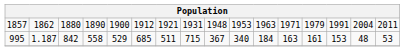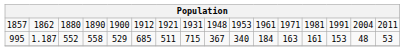 <table class="wikitable" style="margin: 0.5em auto; text-align: center;">
 <tr>
 <th colspan="16">Population</th>
 </tr>
 <tr>
 <td>1857</td>
 <td>1862</td>
 <td>1880</td>
 <td>1890</td>
 <td>1900</td>
 <td>1912</td>
 <td>1921</td>
 <td>1931</td>
 <td>1948</td>
 <td>1953</td>
-<td>1963</td>
+<td>1961</td>
 <td>1971</td>
-<td>1979</td>
+<td>1981</td>
 <td>1991</td>
 <td>2004</td>
 <td>2011</td>
 </tr>
 <tr>
 <td>995</td>
 <td>1.187</td>
-<td>842</td>
+<td>552</td>
 <td>558</td>
 <td>529</td>
 <td>685</td>
 <td>511</td>
 <td>715</td>
 <td>367</td>
 <td>340</td>
 <td>184</td>
 <td>163</td>
 <td>161</td>
 <td>153</td>
 <td>48</td>
 <td>53</td>
 </tr>
 <tr>
 </tr>
 </table>
